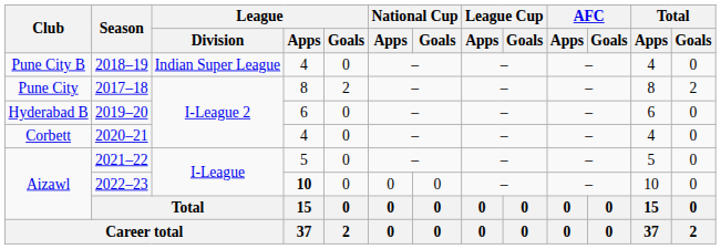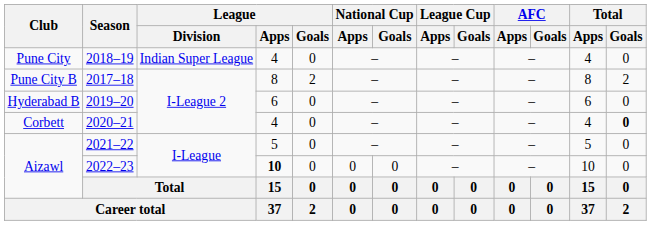 <table class=wikitable style=text-align:center>
 <tr>
 <th rowspan="2">Club</th>
 <th rowspan="2">Season</th>
 <th colspan="3">League</th>
 <th colspan="2">National Cup</th>
 <th colspan="2">League Cup</th>
 <th colspan="2"><a href='#'>AFC</a></th>
 <th colspan="2">Total</th>
 </tr>
 <tr>
 <th>Division</th>
 <th>Apps</th>
 <th>Goals</th>
 <th>Apps</th>
 <th>Goals</th>
 <th>Apps</th>
 <th>Goals</th>
 <th>Apps</th>
 <th>Goals</th>
 <th>Apps</th>
 <th>Goals</th>
 </tr>
 <tr>
-<td rowspan="1"><a href='#'>Pune City B</a></td>
+<td rowspan="1"><a href='#'>Pune City</a></td>
 <td><a href='#'>2018–19</a></td>
 <td rowspan="1"><a href='#'>Indian Super League</a></td>
 <td>4</td>
 <td>0</td>
 <td colspan="2">–</td>
 <td colspan="2">–</td>
 <td colspan="2">–</td>
 <td>4</td>
 <td>0</td>
 </tr>
 <tr>
-<td rowspan="1"><a href='#'>Pune City</a></td>
+<td rowspan="1"><a href='#'>Pune City B</a></td>
 <td><a href='#'>2017–18</a></td>
 <td rowspan="3"><a href='#'>I-League 2</a></td>
 <td>8</td>
 <td>2</td>
 <td colspan="2">–</td>
 <td colspan="2">–</td>
 <td colspan="2">–</td>
 <td>8</td>
 <td>2</td>
 </tr>
 <tr>
 <td rowspan="1"><a href='#'>Hyderabad B</a></td>
 <td><a href='#'>2019–20</a></td>
 <td>6</td>
 <td>0</td>
 <td colspan="2">–</td>
 <td colspan="2">–</td>
 <td colspan="2">–</td>
 <td>6</td>
 <td>0</td>
 </tr>
 <tr>
 <td rowspan="1"><a href='#'>Corbett</a></td>
 <td><a href='#'>2020–21</a></td>
 <td>4</td>
 <td>0</td>
 <td colspan="2">–</td>
 <td colspan="2">–</td>
 <td colspan="2">–</td>
 <td>4</td>
-<td>0</td>
+<td><strong>0</strong></td>
 </tr>
 <tr>
 <td rowspan="3"><a href='#'>Aizawl</a></td>
 <td><a href='#'>2021–22</a></td>
 <td rowspan="2"><a href='#'>I-League</a></td>
 <td>5</td>
 <td>0</td>
 <td colspan="2">–</td>
 <td colspan="2">–</td>
 <td colspan="2">–</td>
 <td>5</td>
 <td>0</td>
 </tr>
 <tr>
 <td><a href='#'>2022–23</a></td>
 <td><strong>10</strong></td>
 <td>0</td>
 <td>0</td>
 <td>0</td>
 <td colspan="2">–</td>
 <td colspan="2">–</td>
 <td>10</td>
 <td>0</td>
 </tr>
 <tr>
 <th colspan="2">Total</th>
 <th>15</th>
 <th>0</th>
 <th>0</th>
 <th>0</th>
 <th>0</th>
 <th>0</th>
 <th>0</th>
 <th>0</th>
 <th>15</th>
 <th>0</th>
 </tr>
 <tr>
 <th colspan="3">Career total</th>
 <th>37</th>
 <th>2</th>
 <th>0</th>
 <th>0</th>
 <th>0</th>
 <th>0</th>
 <th>0</th>
 <th>0</th>
 <th>37</th>
 <th>2</th>
 </tr>
 </table>
